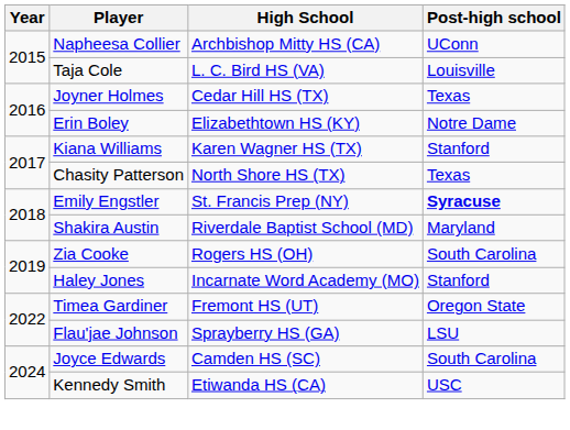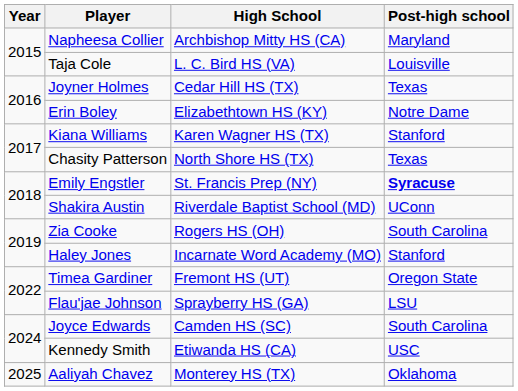 <table class="wikitable sortable">
 <tr>
 <th>Year</th>
 <th>Player</th>
 <th>High School</th>
 <th>Post-high school</th>
 </tr>
 <tr>
 <td rowspan=2>2015</td>
 <td><a href='#'>Napheesa Collier</a></td>
 <td><a href='#'>Archbishop Mitty HS (CA)</a></td>
-<td><a href='#'>UConn</a></td>
+<td><a href='#'>Maryland</a></td>
 </tr>
 <tr>
 <td>Taja Cole</td>
 <td><a href='#'>L. C. Bird HS (VA)</a></td>
 <td><a href='#'>Louisville</a></td>
 </tr>
 <tr>
 <td rowspan=2>2016</td>
 <td><a href='#'>Joyner Holmes</a></td>
 <td><a href='#'>Cedar Hill HS (TX)</a></td>
 <td><a href='#'>Texas</a></td>
 </tr>
 <tr>
 <td><a href='#'>Erin Boley</a></td>
 <td><a href='#'>Elizabethtown HS (KY)</a></td>
 <td><a href='#'>Notre Dame</a></td>
 </tr>
 <tr>
 <td rowspan=2>2017</td>
 <td><a href='#'>Kiana Williams</a></td>
 <td><a href='#'>Karen Wagner HS (TX)</a></td>
 <td><a href='#'>Stanford</a></td>
 </tr>
 <tr>
 <td>Chasity Patterson</td>
 <td><a href='#'>North Shore HS (TX)</a></td>
 <td><a href='#'>Texas</a></td>
 </tr>
 <tr>
 <td rowspan=2>2018</td>
 <td><a href='#'>Emily Engstler</a></td>
 <td><a href='#'>St. Francis Prep (NY)</a></td>
 <td><strong><a href='#'>Syracuse</a></strong></td>
 </tr>
 <tr>
 <td><a href='#'>Shakira Austin</a></td>
 <td><a href='#'>Riverdale Baptist School (MD)</a></td>
-<td><a href='#'>Maryland</a></td>
+<td><a href='#'>UConn</a></td>
 </tr>
 <tr>
 <td rowspan=2>2019</td>
 <td><a href='#'>Zia Cooke</a></td>
 <td><a href='#'>Rogers HS (OH)</a></td>
 <td><a href='#'>South Carolina</a></td>
 </tr>
 <tr>
 <td><a href='#'>Haley Jones</a></td>
 <td><a href='#'>Incarnate Word Academy (MO)</a></td>
 <td><a href='#'>Stanford</a></td>
 </tr>
 <tr>
 <td rowspan=2>2022</td>
 <td><a href='#'>Timea Gardiner</a></td>
 <td><a href='#'>Fremont HS (UT)</a></td>
 <td><a href='#'>Oregon State</a></td>
 </tr>
 <tr>
 <td><a href='#'>Flau'jae Johnson</a></td>
 <td><a href='#'>Sprayberry HS (GA)</a></td>
 <td><a href='#'>LSU</a></td>
 </tr>
 <tr>
 <td rowspan=2>2024</td>
 <td><a href='#'>Joyce Edwards</a></td>
 <td><a href='#'>Camden HS (SC)</a></td>
 <td><a href='#'>South Carolina</a></td>
 </tr>
 <tr>
 <td>Kennedy Smith</td>
 <td><a href='#'>Etiwanda HS (CA)</a></td>
 <td><a href='#'>USC</a></td>
 </tr>
+<tr>
+<td>2025</td>
+<td><a href='#'>Aaliyah Chavez</a></td>
+<td><a href='#'>Monterey HS (TX)</a></td>
+<td><a href='#'>Oklahoma</a></td>
+</tr>
 </table>
